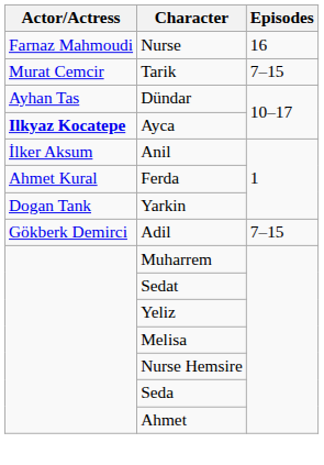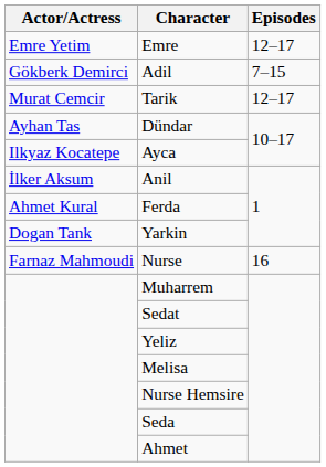 <table class="wikitable">
 <tr>
 <th>Actor/Actress</th>
 <th>Character</th>
 <th>Episodes</th>
 </tr>
 <tr>
-<td><a href='#'>Farnaz Mahmoudi</a></td>
-<td>Nurse</td>
-<td>16</td>
+<td><a href='#'>Emre Yetim</a></td>
+<td>Emre</td>
+<td>12–17</td>
+</tr>
+<tr>
+<td><a href='#'>Gökberk Demirci</a></td>
+<td>Adil</td>
+<td>7–15</td>
 </tr>
 <tr>
 <td><a href='#'>Murat Cemcir</a></td>
 <td>Tarik</td>
-<td>7–15</td>
+<td>12–17</td>
 </tr>
 <tr>
 <td><a href='#'>Ayhan Tas</a></td>
 <td>Dündar</td>
 <td rowspan="2">10–17</td>
 </tr>
 <tr>
-<td><strong><a href='#'>Ilkyaz Kocatepe</a></strong></td>
+<td><a href='#'>Ilkyaz Kocatepe</a></td>
 <td>Ayca</td>
 </tr>
 <tr>
 <td><a href='#'>İlker Aksum</a></td>
 <td>Anil</td>
 <td rowspan="3">1</td>
 </tr>
 <tr>
 <td><a href='#'>Ahmet Kural</a></td>
 <td>Ferda</td>
 </tr>
 <tr>
 <td><a href='#'>Dogan Tank</a></td>
 <td>Yarkin</td>
 </tr>
 <tr>
-<td><a href='#'>Gökberk Demirci</a></td>
-<td>Adil</td>
-<td>7–15</td>
+<td><a href='#'>Farnaz Mahmoudi</a></td>
+<td>Nurse</td>
+<td>16</td>
 </tr>
 <tr>
 <td rowspan="7"></td>
 <td>Muharrem</td>
 <td rowspan="7"></td>
 </tr>
 <tr>
 <td>Sedat</td>
 </tr>
 <tr>
 <td>Yeliz</td>
 </tr>
 <tr>
 <td>Melisa</td>
 </tr>
 <tr>
 <td>Nurse Hemsire</td>
 </tr>
 <tr>
 <td>Seda</td>
 </tr>
 <tr>
 <td>Ahmet</td>
 </tr>
 </table>
